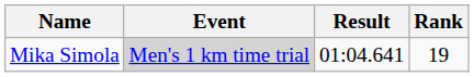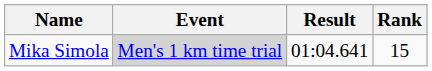 <table class="wikitable sortable">
 <tr>
 <th>Name</th>
 <th>Event</th>
 <th>Result</th>
 <th>Rank</th>
 </tr>
 <tr>
 <td><a href='#'>Mika Simola</a></td>
 <td style="background: lightgrey;"><a href='#'>Men's 1 km time trial</a></td>
 <td>01:04.641</td>
-<td align=center>19</td>
+<td align=center>15</td>
 </tr>
 </table>
